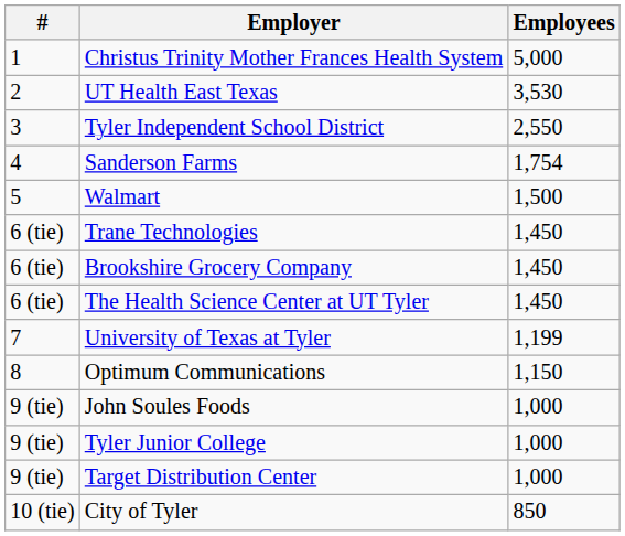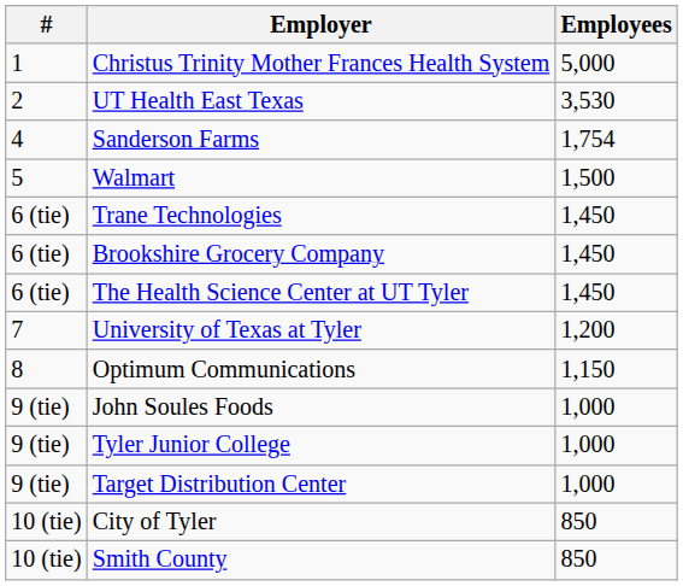 <table class="wikitable">
 <tr>
 <th>#</th>
 <th>Employer</th>
 <th>Employees</th>
 </tr>
 <tr>
 <td>1</td>
 <td><a href='#'>Christus Trinity Mother Frances Health System</a></td>
 <td>5,000</td>
 </tr>
 <tr>
 <td>2</td>
 <td><a href='#'>UT Health East Texas</a></td>
 <td>3,530</td>
-</tr>
-<tr>
-<td>3</td>
-<td><a href='#'>Tyler Independent School District</a></td>
-<td>2,550</td>
 </tr>
 <tr>
 <td>4</td>
 <td><a href='#'>Sanderson Farms</a></td>
 <td>1,754</td>
 </tr>
 <tr>
 <td>5</td>
 <td><a href='#'>Walmart</a></td>
 <td>1,500</td>
 </tr>
 <tr>
 <td>6 (tie)</td>
 <td><a href='#'>Trane Technologies</a></td>
 <td>1,450</td>
 </tr>
 <tr>
 <td>6 (tie)</td>
 <td><a href='#'>Brookshire Grocery Company</a></td>
 <td>1,450</td>
 </tr>
 <tr>
 <td>6 (tie)</td>
 <td><a href='#'>The Health Science Center at UT Tyler</a></td>
 <td>1,450</td>
 </tr>
 <tr>
 <td>7</td>
 <td><a href='#'>University of Texas at Tyler</a></td>
-<td>1,199</td>
+<td>1,200</td>
 </tr>
 <tr>
 <td>8</td>
 <td>Optimum Communications</td>
 <td>1,150</td>
 </tr>
 <tr>
 <td>9 (tie)</td>
 <td>John Soules Foods</td>
 <td>1,000</td>
 </tr>
 <tr>
 <td>9 (tie)</td>
 <td><a href='#'>Tyler Junior College</a></td>
 <td>1,000</td>
 </tr>
 <tr>
 <td>9 (tie)</td>
 <td><a href='#'>Target Distribution Center</a></td>
 <td>1,000</td>
 </tr>
 <tr>
 <td>10 (tie)</td>
 <td>City of Tyler</td>
 <td>850</td>
 </tr>
+<tr>
+<td>10 (tie)</td>
+<td><a href='#'>Smith County</a></td>
+<td>850</td>
+</tr>
 </table>
